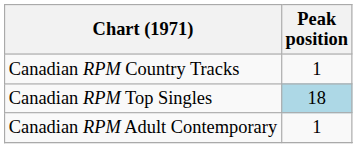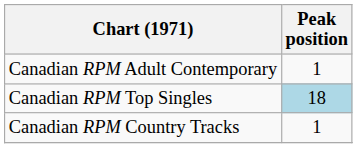 <table class="wikitable sortable">
 <tr>
 <th align="left">Chart (1971)</th>
 <th align="center">Peak<br>position</th>
 </tr>
 <tr>
-<td align="left">Canadian <em>RPM</em> Country Tracks</td>
+<td align="left">Canadian <em>RPM</em> Adult Contemporary</td>
 <td align="center">1</td>
 </tr>
 <tr>
 <td align="left">Canadian <em>RPM</em> Top Singles</td>
 <td align="center" style="background: lightblue;">18</td>
 </tr>
 <tr>
-<td align="left">Canadian <em>RPM</em> Adult Contemporary</td>
+<td align="left">Canadian <em>RPM</em> Country Tracks</td>
 <td align="center">1</td>
 </tr>
 <tr>
 </tr>
 <tr>
 </tr>
 </table>
